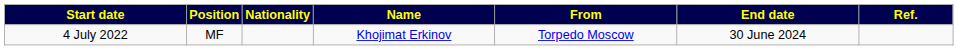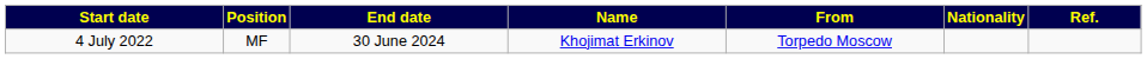 <table class="wikitable" style="text-align:center; font-size:90%">
 <tr>
 <th style="background:#000050; color:yellow; width:200px;">Start date</th>
 <th style="background:#000050; color:yellow; width:50px;">Position</th>
-<th style="background:#000050; color:yellow; width:50px;">Nationality</th>
+<th style="background:#000050; color:yellow; width:200px;">End date</th>
 <th style="background:#000050; color:yellow; width:200px;">Name</th>
 <th style="background:#000050; color:yellow; width:200px;">From</th>
-<th style="background:#000050; color:yellow; width:200px;">End date</th>
+<th style="background:#000050; color:yellow; width:50px;">Nationality</th>
 <th style="background:#000050; color:yellow; width:100px;">Ref.</th>
 </tr>
 <tr>
 <td>4 July 2022</td>
 <td>MF</td>
-<td></td>
+<td>30 June 2024</td>
 <td><a href='#'>Khojimat Erkinov</a></td>
 <td><a href='#'>Torpedo Moscow</a></td>
-<td>30 June 2024</td>
+<td></td>
 <td></td>
 </tr>
 </table>
